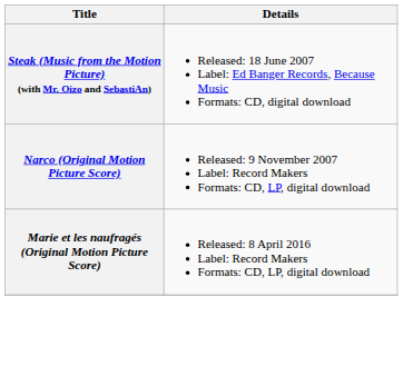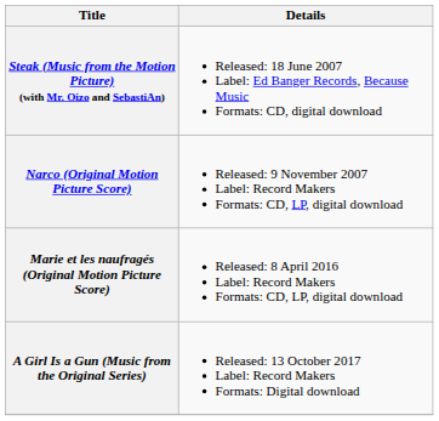 <table class="wikitable plainrowheaders">
 <tr>
 <th style="width:200px;">Title</th>
 <th scope="col" style="width:18.5em;">Details</th>
 </tr>
 <tr>
 <th scope="row"><em><a href='#'>Steak (Music from the Motion Picture)</a></em><br><small>(with <a href='#'>Mr. Oizo</a> and <a href='#'>SebastiAn</a>)</small></th>
 <td><br><ul><li>Released: 18 June 2007</li><li>Label: <a href='#'>Ed Banger Records</a>, <a href='#'>Because Music</a></li><li>Formats: CD, digital download</li></ul></td>
 </tr>
 <tr>
 <th scope="row"><em><a href='#'>Narco (Original Motion Picture Score)</a></em></th>
 <td><br><ul><li>Released: 9 November 2007</li><li>Label: Record Makers</li><li>Formats: CD, <a href='#'>LP</a>, digital download</li></ul></td>
 </tr>
 <tr>
 <th scope="row"><em>Marie et les naufragés (Original Motion Picture Score)</em></th>
 <td><br><ul><li>Released: 8 April 2016</li><li>Label: Record Makers</li><li>Formats: CD, LP, digital download</li></ul></td>
 </tr>
 <tr>
+<th scope="row"><em>A Girl Is a Gun (Music from the Original Series)</em></th>
+<td><br><ul><li>Released: 13 October 2017</li><li>Label: Record Makers</li><li>Formats: Digital download</li></ul></td>
+</tr>
+<tr>
 </tr>
 </table>
